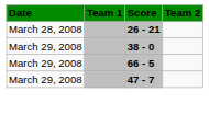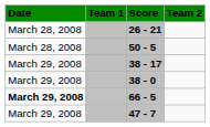 <table class="wikitable" style="margin:0.5em auto; font-size:95%">
 <tr bgcolor="#008B00">
 <td><strong>Date</strong></td>
 <td><strong>Team 1</strong></td>
 <td><strong>Score</strong></td>
 <td><strong>Team 2</strong></td>
 </tr>
 <tr>
 <td>March 28, 2008</td>
 <td bgcolor="silver"><strong></strong></td>
 <td bgcolor="silver"><strong>26 - 21</strong></td>
 <td></td>
 </tr>
 <tr>
+<td>March 28, 2008</td>
+<td bgcolor="silver"><strong></strong></td>
+<td bgcolor="silver"><strong>50 - 5</strong></td>
+<td></td>
+</tr>
+<tr>
+<td>March 29, 2008</td>
+<td bgcolor="silver"><strong></strong></td>
+<td bgcolor="silver"><strong>38 - 17</strong></td>
+<td></td>
+</tr>
+<tr>
 <td>March 29, 2008</td>
 <td bgcolor="silver"><strong></strong></td>
 <td bgcolor="silver"><strong>38 - 0</strong></td>
 <td></td>
 </tr>
 <tr>
-<td>March 29, 2008</td>
+<td><strong>March 29, 2008</strong></td>
 <td bgcolor="silver"><strong></strong></td>
 <td bgcolor="silver"><strong>66 - 5</strong></td>
 <td></td>
 </tr>
 <tr>
 <td>March 29, 2008</td>
 <td bgcolor="silver"><strong></strong></td>
 <td bgcolor="silver"><strong>47 - 7</strong></td>
 <td></td>
 </tr>
 </table>
